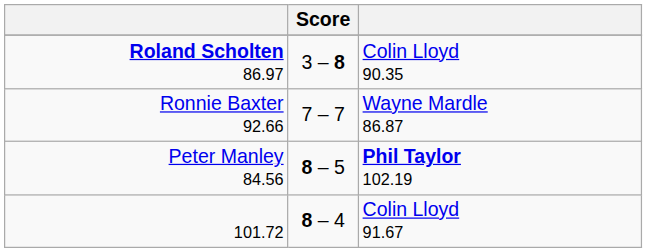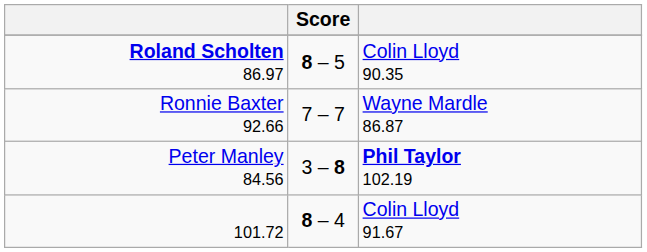 <table class=wikitable style="text-align:center">
 <tr>
 <th width=225></th>
 <th width=50>Score</th>
 <th width=225></th>
 </tr>
 <tr align=center>
 </tr>
 <tr align=left>
 <td align=right><strong><a href='#'>Roland Scholten</a></strong> <br> <small><span>86.97</span></small></td>
-<td align=center>3 – <strong>8</strong></td>
+<td align=center><strong>8</strong> – 5</td>
 <td> <a href='#'>Colin Lloyd</a><br> <small><span>90.35</span></small></td>
 </tr>
 <tr align=left>
 <td align=right><a href='#'>Ronnie Baxter</a> <br> <small><span>92.66</span></small></td>
 <td align=center>7 – 7</td>
 <td> <a href='#'>Wayne Mardle</a><br> <small><span>86.87</span></small></td>
 </tr>
 <tr align=left>
 <td align=right><a href='#'>Peter Manley</a> <br> <small><span>84.56</span></small></td>
-<td align=center><strong>8</strong> – 5</td>
+<td align=center>3 – <strong>8</strong></td>
 <td> <strong><a href='#'>Phil Taylor</a></strong><br> <small><span>102.19</span></small></td>
 </tr>
 <tr align=left>
 <td align=right><br> <small><span>101.72</span></small></td>
 <td align=center><strong>8</strong> – 4</td>
 <td> <a href='#'>Colin Lloyd</a><br> <small><span>91.67</span></small></td>
 </tr>
 </table>
